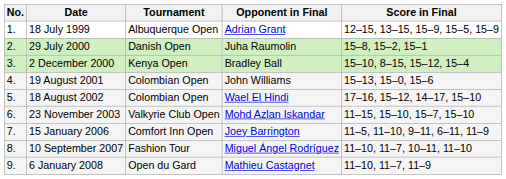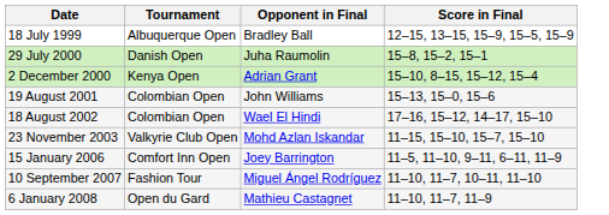 <table class="sortable wikitable">
 <tr>
-<th>No.</th>
 <th>Date</th>
 <th>Tournament</th>
 <th>Opponent in Final</th>
 <th>Score in Final</th>
 </tr>
 <tr style="background:White;">
-<td>1.</td>
 <td>18 July 1999</td>
 <td>Albuquerque Open</td>
-<td> <a href='#'>Adrian Grant</a></td>
+<td> Bradley Ball</td>
 <td>12–15, 13–15, 15–9, 15–5, 15–9</td>
 </tr>
 <tr style="background:#d0f0c0;">
-<td>2.</td>
 <td>29 July 2000</td>
 <td>Danish Open</td>
 <td> Juha Raumolin</td>
 <td>15–8, 15–2, 15–1</td>
 </tr>
 <tr style="background:#d0f0c0;">
-<td>3.</td>
 <td>2 December 2000</td>
 <td>Kenya Open</td>
-<td> Bradley Ball</td>
+<td> <a href='#'>Adrian Grant</a></td>
 <td>15–10, 8–15, 15–12, 15–4</td>
 </tr>
 <tr style="background:#f5f5f5;">
-<td>4.</td>
 <td>19 August 2001</td>
 <td>Colombian Open</td>
 <td> John Williams</td>
 <td>15–13, 15–0, 15–6</td>
 </tr>
 <tr style="background:#f5f5f5;">
-<td>5.</td>
 <td>18 August 2002</td>
 <td>Colombian Open</td>
 <td> <a href='#'>Wael El Hindi</a></td>
 <td>17–16, 15–12, 14–17, 15–10</td>
 </tr>
 <tr style="background:#f5f5f5;">
-<td>6.</td>
 <td>23 November 2003</td>
 <td>Valkyrie Club Open</td>
 <td> <a href='#'>Mohd Azlan Iskandar</a></td>
 <td>11–15, 15–10, 15–7, 15–10</td>
 </tr>
 <tr style="background:#f5f5f5;">
-<td>7.</td>
 <td>15 January 2006</td>
 <td>Comfort Inn Open</td>
 <td> <a href='#'>Joey Barrington</a></td>
 <td>11–5, 11–10, 9–11, 6–11, 11–9</td>
 </tr>
 <tr style="background:#f5f5f5;">
-<td>8.</td>
 <td>10 September 2007</td>
 <td>Fashion Tour</td>
 <td> <a href='#'>Miguel Ángel Rodríguez</a></td>
 <td>11–10, 11–7, 10–11, 11–10</td>
 </tr>
 <tr style="background:#f5f5f5;">
-<td>9.</td>
 <td>6 January 2008</td>
 <td>Open du Gard</td>
 <td> <a href='#'>Mathieu Castagnet</a></td>
 <td>11–10, 11–7, 11–9</td>
 </tr>
 </table>
